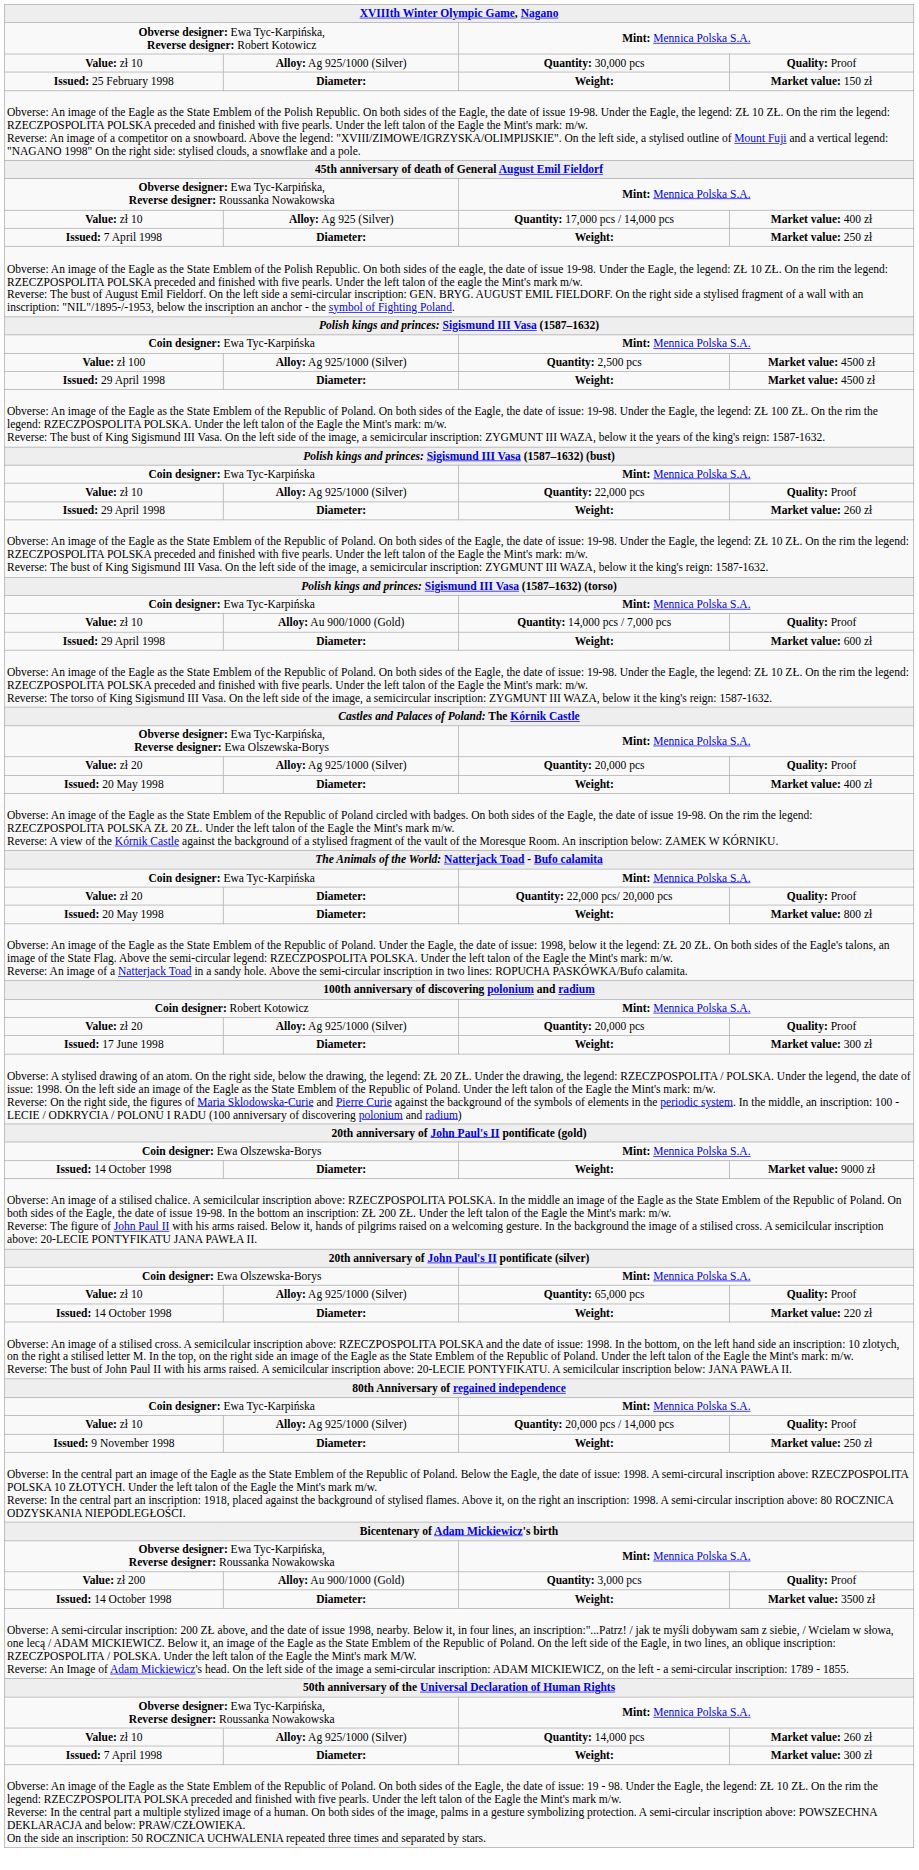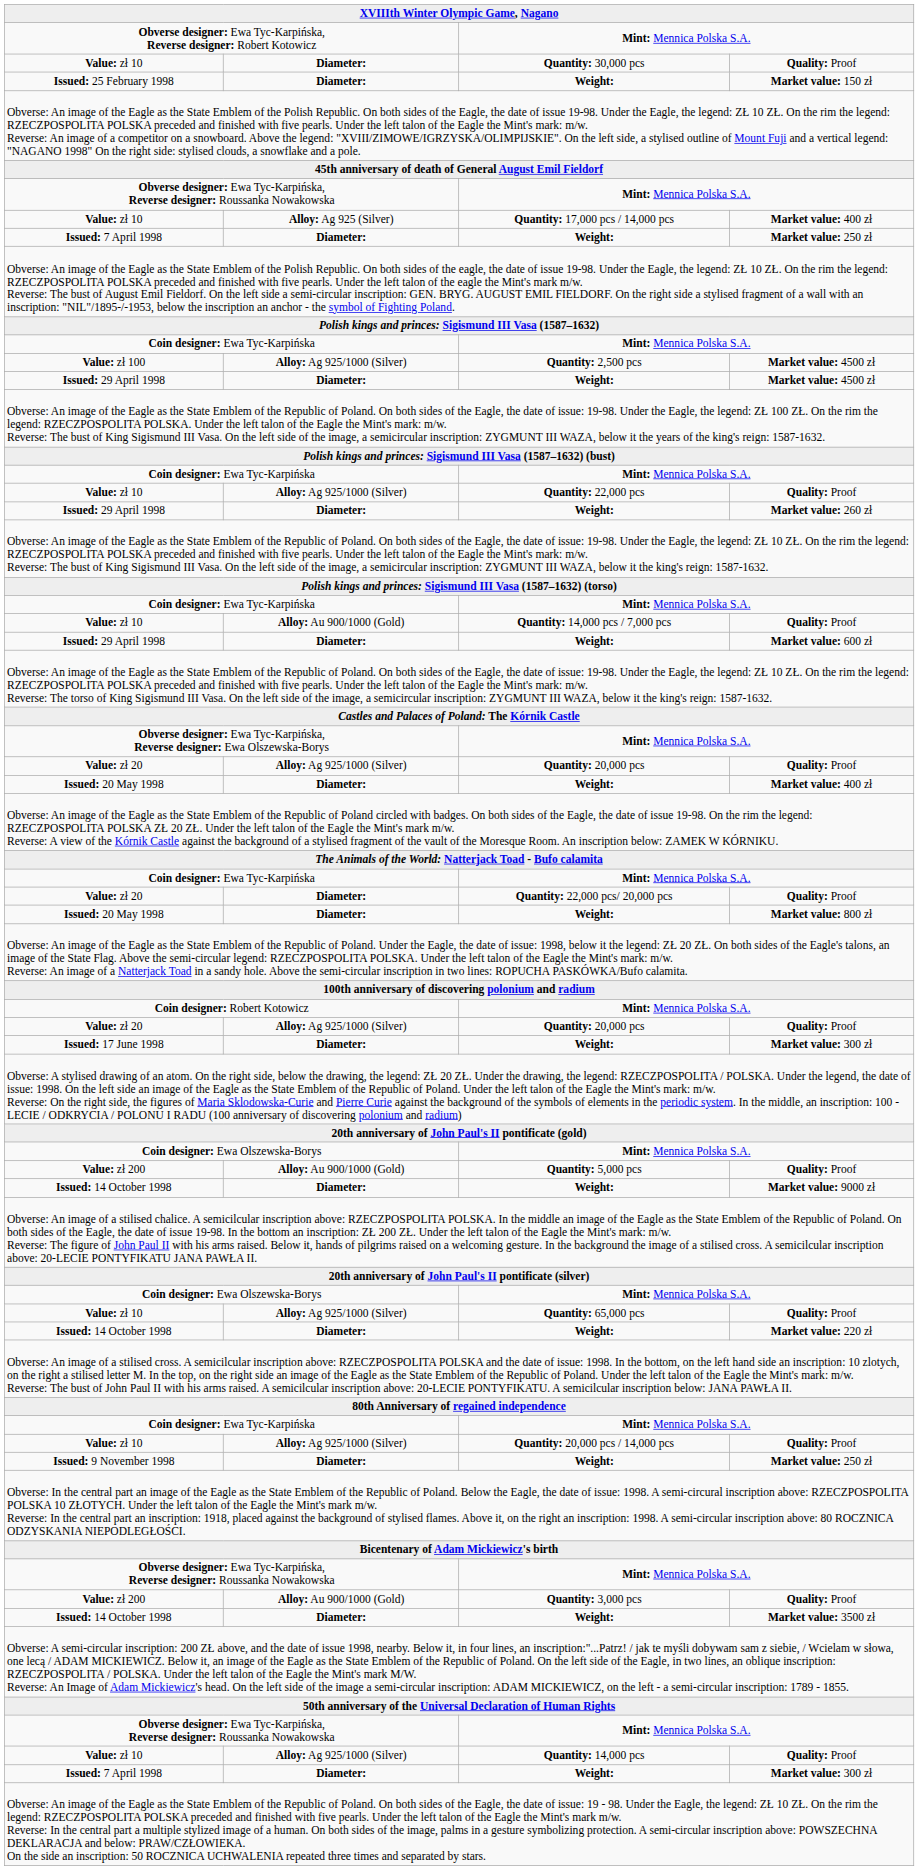 <table class="wikitable" width="100%">
 <tr>
 <th colspan="4" align=center style="background:#eeeeee;"><a href='#'>XVIIIth Winter Olympic Game</a>, <a href='#'>Nagano</a></th>
 </tr>
 <tr>
 <td colspan="2" width="50%" align=center><strong>Obverse designer:</strong> Ewa Tyc-Karpińska,<br> <strong>Reverse designer:</strong> Robert Kotowicz</td>
 <td colspan="2" width="50%" align=center><strong>Mint:</strong> <a href='#'>Mennica Polska S.A.</a></td>
 </tr>
 <tr>
 <td align=center><strong>Value:</strong> zł 10</td>
-<td align=center><strong>Alloy:</strong> Ag 925/1000 (Silver)</td>
+<td align=center><strong>Diameter:</strong> </td>
 <td align=center><strong>Quantity:</strong> 30,000 pcs</td>
 <td align=center><strong>Quality:</strong> Proof</td>
 </tr>
 <tr>
 <td align=center><strong>Issued:</strong> 25 February 1998 </td>
 <td align=center><strong>Diameter:</strong> </td>
 <td align=center><strong>Weight:</strong> </td>
 <td align=center><strong>Market value:</strong> 150 zł </td>
 </tr>
 <tr>
 <td colspan="4" align=left><br>Obverse: An image of the Eagle as the State Emblem of the Polish Republic. On both sides of the Eagle, the date of issue 19-98. Under the Eagle, the legend: ZŁ 10 ZŁ. On the rim the legend: RZECZPOSPOLITA POLSKA preceded and finished with five pearls. Under the left talon of the Eagle the Mint's mark: m/w.<br>Reverse: An image of a competitor on a snowboard. Above the legend: "XVIII/ZIMOWE/IGRZYSKA/OLIMPIJSKIE". On the left side, a stylised outline of <a href='#'>Mount Fuji</a> and a vertical legend: "NAGANO 1998" On the right side: stylised clouds, a snowflake and a pole.</td>
 </tr>
 <tr>
 <th colspan="4" align=center style="background:#eeeeee;">45th anniversary of death of General <a href='#'>August Emil Fieldorf</a></th>
 </tr>
 <tr>
 <td colspan="2" width="50%" align=center><strong>Obverse designer:</strong> Ewa Tyc-Karpińska,<br> <strong>Reverse designer:</strong> Roussanka Nowakowska</td>
 <td colspan="2" width="50%" align=center><strong>Mint:</strong> <a href='#'>Mennica Polska S.A.</a></td>
 </tr>
 <tr>
 <td align=center><strong>Value:</strong> zł 10</td>
 <td align=center><strong>Alloy:</strong> Ag 925 (Silver)</td>
 <td align=center><strong>Quantity:</strong> 17,000 pcs  / 14,000 pcs</td>
 <td align=center><strong>Market value:</strong> 400 zł </td>
 </tr>
 <tr>
 <td align=center><strong>Issued:</strong> 7 April 1998 </td>
 <td align=center><strong>Diameter:</strong> </td>
 <td align=center><strong>Weight:</strong> </td>
 <td align=center><strong>Market value:</strong> 250 zł </td>
 </tr>
 <tr>
 <td colspan="4" align=left><br>Obverse: An image of the Eagle as the State Emblem of the Polish Republic. On both sides of the eagle, the date of issue 19-98. Under the Eagle, the legend: ZŁ 10 ZŁ. On the rim the legend: RZECZPOSPOLITA POLSKA preceded and finished with five pearls. Under the left talon of the eagle the Mint's mark m/w.<br>Reverse: The bust of August Emil Fieldorf. On the left side a semi-circular inscription: GEN. BRYG. AUGUST EMIL FIELDORF. On the right side a stylised fragment of a wall with an inscription: "NIL"/1895-/-1953, below the inscription an anchor - the <a href='#'>symbol of Fighting Poland</a>.</td>
 </tr>
 <tr>
 <th colspan="4" align=center style="background:#eeeeee;"><em>Polish kings and princes:</em> <a href='#'>Sigismund III Vasa</a> (1587–1632)</th>
 </tr>
 <tr>
 <td colspan="2" width="50%" align=center><strong>Coin designer:</strong> Ewa Tyc-Karpińska</td>
 <td colspan="2" width="50%" align=center><strong>Mint:</strong> <a href='#'>Mennica Polska S.A.</a></td>
 </tr>
 <tr>
 <td align=center><strong>Value:</strong> zł 100</td>
 <td align=center><strong>Alloy:</strong> Ag 925/1000 (Silver)</td>
 <td align=center><strong>Quantity:</strong> 2,500 pcs</td>
 <td align=center><strong>Market value:</strong> 4500 zł </td>
 </tr>
 <tr>
 <td align=center><strong>Issued:</strong> 29 April 1998 </td>
 <td align=center><strong>Diameter:</strong> </td>
 <td align=center><strong>Weight:</strong> </td>
 <td align=center><strong>Market value:</strong> 4500 zł </td>
 </tr>
 <tr>
 <td colspan="4" align=left><br>Obverse: An image of the Eagle as the State Emblem of the Republic of Poland. On both sides of the Eagle, the date of issue: 19-98. Under the Eagle, the legend: ZŁ 100 ZŁ. On the rim the legend: RZECZPOSPOLITA POLSKA. Under the left talon of the Eagle the Mint's mark: m/w.<br>Reverse: The bust of King Sigismund III Vasa. On the left side of the image, a semicircular inscription: ZYGMUNT III WAZA, below it the years of the king's reign: 1587-1632.</td>
 </tr>
 <tr>
 <th colspan="4" align=center style="background:#eeeeee;"><em>Polish kings and princes: </em><a href='#'>Sigismund III Vasa</a> (1587–1632) (bust)</th>
 </tr>
 <tr>
 <td colspan="2" width="50%" align=center><strong>Coin designer:</strong> Ewa Tyc-Karpińska</td>
 <td colspan="2" width="50%" align=center><strong>Mint:</strong> <a href='#'>Mennica Polska S.A.</a></td>
 </tr>
 <tr>
 <td align=center><strong>Value:</strong> zł 10</td>
 <td align=center><strong>Alloy:</strong> Ag 925/1000 (Silver)</td>
 <td align=center><strong>Quantity:</strong> 22,000 pcs</td>
 <td align=center><strong>Quality:</strong> Proof</td>
 </tr>
 <tr>
 <td align=center><strong>Issued:</strong> 29 April 1998 </td>
 <td align=center><strong>Diameter:</strong> </td>
 <td align=center><strong>Weight:</strong> </td>
 <td align=center><strong>Market value:</strong> 260 zł </td>
 </tr>
 <tr>
 <td colspan="4" align=left><br>Obverse: An image of the Eagle as the State Emblem of the Republic of Poland. On both sides of the Eagle, the date of issue: 19-98. Under the Eagle, the legend: ZŁ 10 ZŁ. On the rim the legend: RZECZPOSPOLITA POLSKA preceded and finished with five pearls. Under the left talon of the Eagle the Mint's mark: m/w.<br>Reverse: The bust of King Sigismund III Vasa. On the left side of the image, a semicircular inscription: ZYGMUNT III WAZA, below it the king's reign: 1587-1632.</td>
 </tr>
 <tr>
 <th colspan="4" align=center style="background:#eeeeee;"><em>Polish kings and princes:</em> <a href='#'>Sigismund III Vasa</a> (1587–1632) (torso)</th>
 </tr>
 <tr>
 <td colspan="2" width="50%" align=center><strong>Coin designer:</strong> Ewa Tyc-Karpińska</td>
 <td colspan="2" width="50%" align=center><strong>Mint:</strong> <a href='#'>Mennica Polska S.A.</a></td>
 </tr>
 <tr>
 <td align=center><strong>Value:</strong> zł 10</td>
 <td align=center><strong>Alloy:</strong> Au 900/1000 (Gold)</td>
 <td align=center><strong>Quantity:</strong> 14,000 pcs  / 7,000 pcs</td>
 <td align=center><strong>Quality:</strong> Proof</td>
 </tr>
 <tr>
 <td align=center><strong>Issued:</strong> 29 April 1998 </td>
 <td align=center><strong>Diameter:</strong> </td>
 <td align=center><strong>Weight:</strong> </td>
 <td align=center><strong>Market value:</strong> 600 zł </td>
 </tr>
 <tr>
 <td colspan="4" align=left><br>Obverse: An image of the Eagle as the State Emblem of the Republic of Poland. On both sides of the Eagle, the date of issue: 19-98. Under the Eagle, the legend: ZŁ 10 ZŁ. On the rim the legend: RZECZPOSPOLITA POLSKA preceded and finished with five pearls. Under the left talon of the Eagle the Mint's mark: m/w.<br>Reverse: The torso of King Sigismund III Vasa. On the left side of the image, a semicircular inscription: ZYGMUNT III WAZA, below it the king's reign: 1587-1632.</td>
 </tr>
 <tr>
 <th colspan="4" align=center style="background:#eeeeee;"><em>Castles and Palaces of Poland:</em> The <a href='#'>Kórnik Castle</a></th>
 </tr>
 <tr>
 <td colspan="2" width="50%" align=center><strong>Obverse designer:</strong> Ewa Tyc-Karpińska, <br> <strong>Reverse designer:</strong> Ewa Olszewska-Borys</td>
 <td colspan="2" width="50%" align=center><strong>Mint:</strong> <a href='#'>Mennica Polska S.A.</a></td>
 </tr>
 <tr>
 <td align=center><strong>Value:</strong> zł 20</td>
 <td align=center><strong>Alloy:</strong> Ag 925/1000 (Silver)</td>
 <td align=center><strong>Quantity:</strong> 20,000 pcs</td>
 <td align=center><strong>Quality:</strong> Proof</td>
 </tr>
 <tr>
 <td align=center><strong>Issued:</strong> 20 May 1998 </td>
 <td align=center><strong>Diameter:</strong> </td>
 <td align=center><strong>Weight:</strong> </td>
 <td align=center><strong>Market value:</strong> 400 zł </td>
 </tr>
 <tr>
 <td colspan="4" align=left><br>Obverse: An image of the Eagle as the State Emblem of the Republic of Poland circled with badges. On both sides of the Eagle, the date of issue 19-98. On the rim the legend: RZECZPOSPOLITA POLSKA ZŁ 20 ZŁ. Under the left talon of the Eagle the Mint's mark m/w.<br>Reverse: A view of the <a href='#'>Kórnik Castle</a> against the background of a stylised fragment of the vault of the Moresque Room. An inscription below: ZAMEK W KÓRNIKU.</td>
 </tr>
 <tr>
 <th colspan="4" align=center style="background:#eeeeee;"><strong><em>The Animals of the World:</em></strong> <a href='#'>Natterjack Toad</a> - <a href='#'>Bufo calamita</a></th>
 </tr>
 <tr>
 <td colspan="2" width="50%" align=center><strong>Coin designer:</strong> Ewa Tyc-Karpińska</td>
 <td colspan="2" width="50%" align=center><strong>Mint:</strong> <a href='#'>Mennica Polska S.A.</a></td>
 </tr>
 <tr>
 <td align=center><strong>Value:</strong> zł 20</td>
 <td align=center><strong>Diameter:</strong> </td>
 <td align=center><strong>Quantity:</strong> 22,000 pcs/ 20,000 pcs</td>
 <td align=center><strong>Quality:</strong> Proof</td>
 </tr>
 <tr>
 <td align=center><strong>Issued:</strong> 20 May 1998 </td>
 <td align=center><strong>Diameter:</strong> </td>
 <td align=center><strong>Weight:</strong> </td>
 <td align=center><strong>Market value:</strong> 800 zł </td>
 </tr>
 <tr>
 <td colspan="4" align=left><br>Obverse: An image of the Eagle as the State Emblem of the Republic of Poland. Under the Eagle, the date of issue: 1998, below it the legend: ZŁ 20 ZŁ. On both sides of the Eagle's talons, an image of the State Flag. Above the semi-circular legend: RZECZPOSPOLITA POLSKA. Under the left talon of the Eagle the Mint's mark: m/w.<br>Reverse: An image of a <a href='#'>Natterjack Toad</a> in a sandy hole. Above the semi-circular inscription in two lines: ROPUCHA PASKÓWKA/Bufo calamita.</td>
 </tr>
 <tr>
 <th colspan="4" align=center style="background:#eeeeee;">100th anniversary of discovering <a href='#'>polonium</a> and <a href='#'>radium</a></th>
 </tr>
 <tr>
 <td colspan="2" width="50%" align=center><strong>Coin designer:</strong> Robert Kotowicz</td>
 <td colspan="2" width="50%" align=center><strong>Mint:</strong> <a href='#'>Mennica Polska S.A.</a></td>
 </tr>
 <tr>
 <td align=center><strong>Value:</strong> zł 20</td>
 <td align=center><strong>Alloy:</strong> Ag 925/1000 (Silver)</td>
 <td align=center><strong>Quantity:</strong> 20,000 pcs</td>
 <td align=center><strong>Quality:</strong> Proof</td>
 </tr>
 <tr>
 <td align=center><strong>Issued:</strong> 17 June 1998 </td>
 <td align=center><strong>Diameter:</strong> </td>
 <td align=center><strong>Weight:</strong> </td>
 <td align=center><strong>Market value:</strong> 300 zł </td>
 </tr>
 <tr>
 <td colspan="4" align=left><br>Obverse: A stylised drawing of an atom. On the right side, below the drawing, the legend: ZŁ 20 ZŁ. Under the drawing, the legend: RZECZPOSPOLITA / POLSKA. Under the legend, the date of issue: 1998. On the left side an image of the Eagle as the State Emblem of the Republic of Poland. Under the left talon of the Eagle the Mint's mark: m/w.<br>Reverse: On the right side, the figures of <a href='#'>Maria Sklodowska-Curie</a> and <a href='#'>Pierre Curie</a> against the background of the symbols of elements in the <a href='#'>periodic system</a>. In the middle, an inscription: 100 - LECIE / ODKRYCIA / POLONU I RADU (100 anniversary of discovering <a href='#'>polonium</a> and <a href='#'>radium</a>)</td>
 </tr>
 <tr>
 <th colspan="4" align=center style="background:#eeeeee;">20th anniversary of <a href='#'>John Paul's II</a> pontificate (gold)</th>
 </tr>
 <tr>
 <td colspan="2" width="50%" align=center><strong>Coin designer:</strong> Ewa Olszewska-Borys</td>
 <td colspan="2" width="50%" align=center><strong>Mint:</strong> <a href='#'>Mennica Polska S.A.</a></td>
 </tr>
 <tr>
+<td align=center><strong>Value:</strong> zł 200</td>
+<td align=center><strong>Alloy:</strong> Au 900/1000 (Gold)</td>
+<td align=center><strong>Quantity:</strong> 5,000 pcs</td>
+<td align=center><strong>Quality:</strong> Proof</td>
+</tr>
+<tr>
 <td align=center><strong>Issued:</strong> 14 October 1998 </td>
 <td align=center><strong>Diameter:</strong> </td>
 <td align=center><strong>Weight:</strong> </td>
 <td align=center><strong>Market value:</strong> 9000 zł </td>
 </tr>
 <tr>
 <td colspan="4" align=left><br>Obverse: An image of a stilised chalice. A semicilcular inscription above: RZECZPOSPOLITA POLSKA. In the middle an image of the Eagle as the State Emblem of the Republic of Poland. On both sides of the Eagle, the date of issue 19-98. In the bottom an inscription: ZŁ 200 ZŁ. Under the left talon of the Eagle the Mint's mark: m/w.<br>Reverse: The figure of <a href='#'>John Paul II</a> with his arms raised. Below it, hands of pilgrims raised on a welcoming gesture. In the background the image of a stilised cross. A semicilcular inscription above: 20-LECIE PONTYFIKATU JANA PAWŁA II.</td>
 </tr>
 <tr>
 <th colspan="4" align=center style="background:#eeeeee;">20th anniversary of <a href='#'>John Paul's II</a> pontificate (silver)</th>
 </tr>
 <tr>
 <td colspan="2" width="50%" align=center><strong>Coin designer:</strong> Ewa Olszewska-Borys</td>
 <td colspan="2" width="50%" align=center><strong>Mint:</strong> <a href='#'>Mennica Polska S.A.</a></td>
 </tr>
 <tr>
 <td align=center><strong>Value:</strong> zł 10</td>
 <td align=center><strong>Alloy:</strong> Ag 925/1000 (Silver)</td>
 <td align=center><strong>Quantity:</strong> 65,000 pcs</td>
 <td align=center><strong>Quality:</strong> Proof</td>
 </tr>
 <tr>
 <td align=center><strong>Issued:</strong> 14 October 1998 </td>
 <td align=center><strong>Diameter:</strong> </td>
 <td align=center><strong>Weight:</strong> </td>
 <td align=center><strong>Market value:</strong> 220 zł </td>
 </tr>
 <tr>
 <td colspan="4" align=left><br>Obverse: An image of a stilised cross. A semicilcular inscription above: RZECZPOSPOLITA POLSKA and the date of issue: 1998. In the bottom, on the left hand side an inscription: 10 zlotych, on the right a stilised letter M. In the top, on the right side an image of the Eagle as the State Emblem of the Republic of Poland. Under the left talon of the Eagle the Mint's mark: m/w.<br>Reverse: The bust of John Paul II with his arms raised. A semicilcular inscription above: 20-LECIE PONTYFIKATU. A semicilcular inscription below: JANA PAWŁA II.</td>
 </tr>
 <tr>
 <th colspan="4" align=center style="background:#eeeeee;">80th Anniversary of <a href='#'>regained independence</a></th>
 </tr>
 <tr>
 <td colspan="2" width="50%" align=center><strong>Coin designer:</strong> Ewa Tyc-Karpińska</td>
 <td colspan="2" width="50%" align=center><strong>Mint:</strong> <a href='#'>Mennica Polska S.A.</a></td>
 </tr>
 <tr>
 <td align=center><strong>Value:</strong> zł 10</td>
 <td align=center><strong>Alloy:</strong> Ag 925/1000 (Silver)</td>
 <td align=center><strong>Quantity:</strong> 20,000 pcs / 14,000 pcs</td>
 <td align=center><strong>Quality:</strong> Proof</td>
 </tr>
 <tr>
 <td align=center><strong>Issued:</strong> 9 November 1998 </td>
 <td align=center><strong>Diameter:</strong> </td>
 <td align=center><strong>Weight:</strong> </td>
 <td align=center><strong>Market value:</strong> 250 zł </td>
 </tr>
 <tr>
 <td colspan="4" align=left><br>Obverse: In the central part an image of the Eagle as the State Emblem of the Republic of Poland. Below the Eagle, the date of issue: 1998. A semi-circural inscription above: RZECZPOSPOLITA POLSKA 10 ZŁOTYCH. Under the left talon of the Eagle the Mint's mark m/w.<br>Reverse: In the central part an inscription: 1918, placed against the background of stylised flames. Above it, on the right an inscription: 1998. A semi-circular inscription above: 80 ROCZNICA ODZYSKANIA NIEPODLEGŁOŚCI.</td>
 </tr>
 <tr>
 <th colspan="4" align=center style="background:#eeeeee;">Bicentenary of <a href='#'>Adam Mickiewicz</a>'s birth</th>
 </tr>
 <tr>
 <td colspan="2" width="50%" align=center><strong>Obverse designer:</strong> Ewa Tyc-Karpińska, <br> <strong>Reverse designer:</strong> Roussanka Nowakowska</td>
 <td colspan="2" width="50%" align=center><strong>Mint:</strong> <a href='#'>Mennica Polska S.A.</a></td>
 </tr>
 <tr>
 <td align=center><strong>Value:</strong> zł 200</td>
 <td align=center><strong>Alloy:</strong> Au 900/1000 (Gold)</td>
 <td align=center><strong>Quantity:</strong> 3,000 pcs</td>
 <td align=center><strong>Quality:</strong> Proof</td>
 </tr>
 <tr>
 <td align=center><strong>Issued:</strong> 14 October 1998 </td>
 <td align=center><strong>Diameter:</strong> </td>
 <td align=center><strong>Weight:</strong> </td>
 <td align=center><strong>Market value:</strong> 3500 zł </td>
 </tr>
 <tr>
 <td colspan="4" align=left><br>Obverse: A semi-circular inscription: 200 ZŁ above, and the date of issue 1998, nearby. Below it, in four lines, an inscription:"...Patrz! / jak te myśli dobywam sam z siebie, / Wcielam w słowa, one lecą / ADAM MICKIEWICZ. Below it, an image of the Eagle as the State Emblem of the Republic of Poland. On the left side of the Eagle, in two lines, an oblique inscription: RZECZPOSPOLITA / POLSKA. Under the left talon of the Eagle the Mint's mark M/W.<br>Reverse: An Image of <a href='#'>Adam Mickiewicz</a>'s head. On the left side of the image a semi-circular inscription: ADAM MICKIEWICZ, on the left - a semi-circular inscription: 1789 - 1855.</td>
 </tr>
 <tr>
 <th colspan="4" align=center style="background:#eeeeee;">50th anniversary of the <a href='#'>Universal Declaration of Human Rights</a></th>
 </tr>
 <tr>
 <td colspan="2" width="50%" align=center><strong>Obverse designer:</strong> Ewa Tyc-Karpińska, <br> <strong>Reverse designer:</strong> Roussanka Nowakowska</td>
 <td colspan="2" width="50%" align=center><strong>Mint:</strong> <a href='#'>Mennica Polska S.A.</a></td>
 </tr>
 <tr>
 <td align=center><strong>Value:</strong> zł 10</td>
 <td align=center><strong>Alloy:</strong> Ag 925/1000 (Silver)</td>
 <td align=center><strong>Quantity:</strong> 14,000 pcs</td>
-<td align=center><strong>Market value:</strong> 260 zł </td>
+<td align=center><strong>Quality:</strong> Proof</td>
 </tr>
 <tr>
 <td align=center><strong>Issued:</strong> 7 April 1998 </td>
 <td align=center><strong>Diameter:</strong> </td>
 <td align=center><strong>Weight:</strong> </td>
 <td align=center><strong>Market value:</strong> 300 zł </td>
 </tr>
 <tr>
 <td colspan="4" align=left><br>Obverse: An image of the Eagle as the State Emblem of the Republic of Poland. On both sides of the Eagle, the date of issue: 19 - 98. Under the Eagle, the legend: ZŁ 10 ZŁ. On the rim the legend: RZECZPOSPOLITA POLSKA preceded and finished with five pearls. Under the left talon of the Eagle the Mint's mark m/w.<br>Reverse: In the central part a multiple stylized image of a human. On both sides of the image, palms in a gesture symbolizing protection. A semi-circular inscription above: POWSZECHNA DEKLARACJA and below: PRAW/CZŁOWIEKA.<br>On the side an inscription: 50 ROCZNICA UCHWALENIA repeated three times and separated by stars.</td>
 </tr>
 </table>
